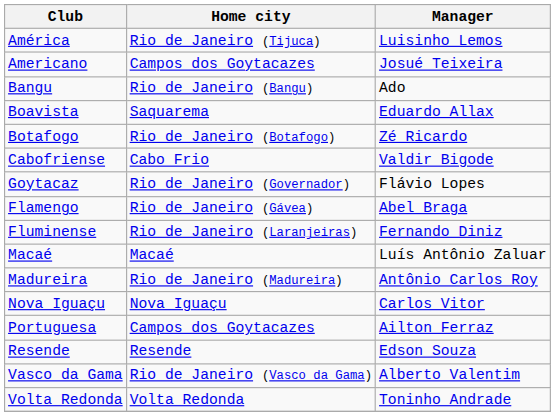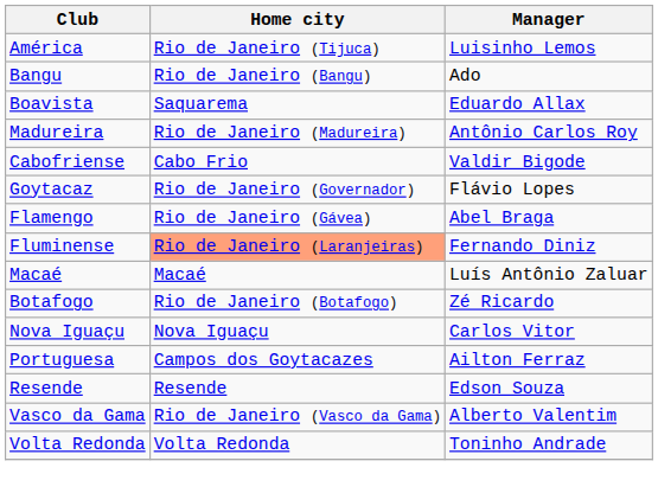 <table class="wikitable sortable">
 <tr>
 <th>Club</th>
 <th>Home city</th>
 <th>Manager</th>
 </tr>
 <tr>
 <td><a href='#'>América</a></td>
 <td><a href='#'>Rio de Janeiro</a> <small>(<a href='#'>Tijuca</a>)</small></td>
 <td><a href='#'>Luisinho Lemos</a></td>
 </tr>
 <tr>
-<td><a href='#'>Americano</a></td>
-<td><a href='#'>Campos dos Goytacazes</a></td>
-<td><a href='#'>Josué Teixeira</a></td>
-</tr>
-<tr>
 <td><a href='#'>Bangu</a></td>
 <td><a href='#'>Rio de Janeiro</a> <small>(<a href='#'>Bangu</a>)</small></td>
 <td>Ado</td>
 </tr>
 <tr>
 <td><a href='#'>Boavista</a></td>
 <td><a href='#'>Saquarema</a></td>
 <td><a href='#'>Eduardo Allax</a></td>
 </tr>
 <tr>
-<td><a href='#'>Botafogo</a></td>
-<td><a href='#'>Rio de Janeiro</a> <small>(<a href='#'>Botafogo</a>)</small></td>
-<td><a href='#'>Zé Ricardo</a></td>
+<td><a href='#'>Madureira</a></td>
+<td><a href='#'>Rio de Janeiro</a> <small>(<a href='#'>Madureira</a>)</small></td>
+<td><a href='#'>Antônio Carlos Roy</a></td>
 </tr>
 <tr>
 <td><a href='#'>Cabofriense</a></td>
 <td><a href='#'>Cabo Frio</a></td>
 <td><a href='#'>Valdir Bigode</a></td>
 </tr>
 <tr>
 <td><a href='#'>Goytacaz</a></td>
 <td><a href='#'>Rio de Janeiro</a> <small>(<a href='#'>Governador</a>)</small></td>
 <td>Flávio Lopes</td>
 </tr>
 <tr>
 <td><a href='#'>Flamengo</a></td>
 <td><a href='#'>Rio de Janeiro</a> <small>(<a href='#'>Gávea</a>)</small></td>
 <td><a href='#'>Abel Braga</a></td>
 </tr>
 <tr>
 <td><a href='#'>Fluminense</a></td>
-<td><a href='#'>Rio de Janeiro</a> <small>(<a href='#'>Laranjeiras</a>)</small></td>
+<td style="background: lightsalmon;"><a href='#'>Rio de Janeiro</a> <small>(<a href='#'>Laranjeiras</a>)</small></td>
 <td><a href='#'>Fernando Diniz</a></td>
 </tr>
 <tr>
 <td><a href='#'>Macaé</a></td>
 <td><a href='#'>Macaé</a></td>
 <td>Luís Antônio Zaluar</td>
 </tr>
 <tr>
-<td><a href='#'>Madureira</a></td>
-<td><a href='#'>Rio de Janeiro</a> <small>(<a href='#'>Madureira</a>)</small></td>
-<td><a href='#'>Antônio Carlos Roy</a></td>
+<td><a href='#'>Botafogo</a></td>
+<td><a href='#'>Rio de Janeiro</a> <small>(<a href='#'>Botafogo</a>)</small></td>
+<td><a href='#'>Zé Ricardo</a></td>
 </tr>
 <tr>
 <td><a href='#'>Nova Iguaçu</a></td>
 <td><a href='#'>Nova Iguaçu</a></td>
 <td><a href='#'>Carlos Vitor</a></td>
 </tr>
 <tr>
 <td><a href='#'>Portuguesa</a></td>
 <td><a href='#'>Campos dos Goytacazes</a></td>
 <td><a href='#'>Ailton Ferraz</a></td>
 </tr>
 <tr>
 <td><a href='#'>Resende</a></td>
 <td><a href='#'>Resende</a></td>
 <td><a href='#'>Edson Souza</a></td>
 </tr>
 <tr>
 <td><a href='#'>Vasco da Gama</a></td>
 <td><a href='#'>Rio de Janeiro</a> <small>(<a href='#'>Vasco da Gama</a>)</small></td>
 <td><a href='#'>Alberto Valentim</a></td>
 </tr>
 <tr>
 <td><a href='#'>Volta Redonda</a></td>
 <td><a href='#'>Volta Redonda</a></td>
 <td><a href='#'>Toninho Andrade</a></td>
 </tr>
 <tr>
 </tr>
 </table>
